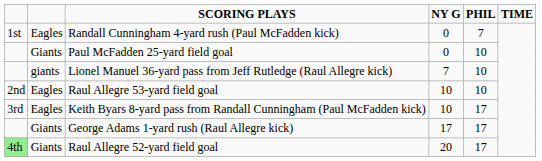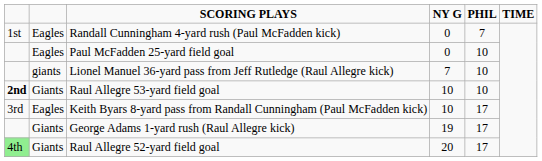 <table class="wikitable">
 <tr align="center">
 <td></td>
 <td></td>
 <td><strong>SCORING PLAYS</strong></td>
 <td><strong>NY G</strong></td>
 <td><strong>PHIL</strong></td>
 <td><strong>TIME</strong></td>
 </tr>
 <tr align="left">
 <td>1st</td>
 <td>Eagles</td>
 <td>Randall Cunningham 4-yard rush (Paul McFadden kick)</td>
 <td - align="center">0</td>
 <td - align="center">7</td>
 </tr>
 <tr align="left">
 <td></td>
-<td>Giants</td>
+<td>Eagles</td>
 <td>Paul McFadden 25-yard field goal</td>
 <td - align="center">0</td>
 <td - align="center">10</td>
 </tr>
 <tr align="left">
 <td></td>
 <td>giants</td>
 <td>Lionel Manuel 36-yard pass from Jeff Rutledge (Raul Allegre kick)</td>
 <td - align="center">7</td>
 <td - align="center">10</td>
 </tr>
 <tr align="left">
-<td>2nd</td>
-<td>Eagles</td>
+<td><strong>2nd</strong></td>
+<td>Giants</td>
 <td>Raul Allegre 53-yard field goal</td>
 <td - align="center">10</td>
 <td - align="center">10</td>
 </tr>
 <tr align="left">
 <td>3rd</td>
 <td>Eagles</td>
 <td>Keith Byars 8-yard pass from Randall Cunningham (Paul McFadden kick)</td>
 <td - align="center">10</td>
 <td - align="center">17</td>
 </tr>
 <tr align="left">
 <td></td>
 <td>Giants</td>
 <td>George Adams 1-yard rush (Raul Allegre kick)</td>
-<td - align="center">17</td>
+<td - align="center">19</td>
 <td - align="center">17</td>
 </tr>
 <tr align="left">
 <td style="background: lightgreen;">4th</td>
 <td>Giants</td>
 <td>Raul Allegre 52-yard field goal</td>
 <td - align="center">20</td>
 <td - align="center">17</td>
 </tr>
 </table>
